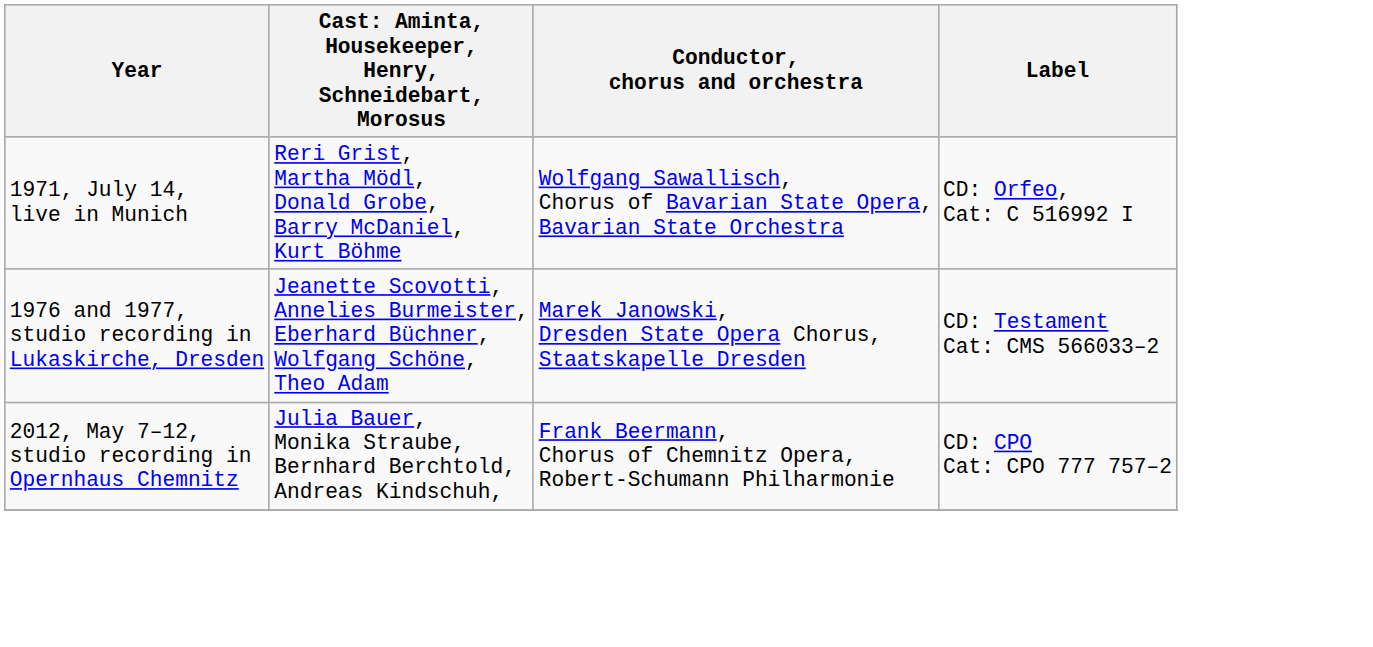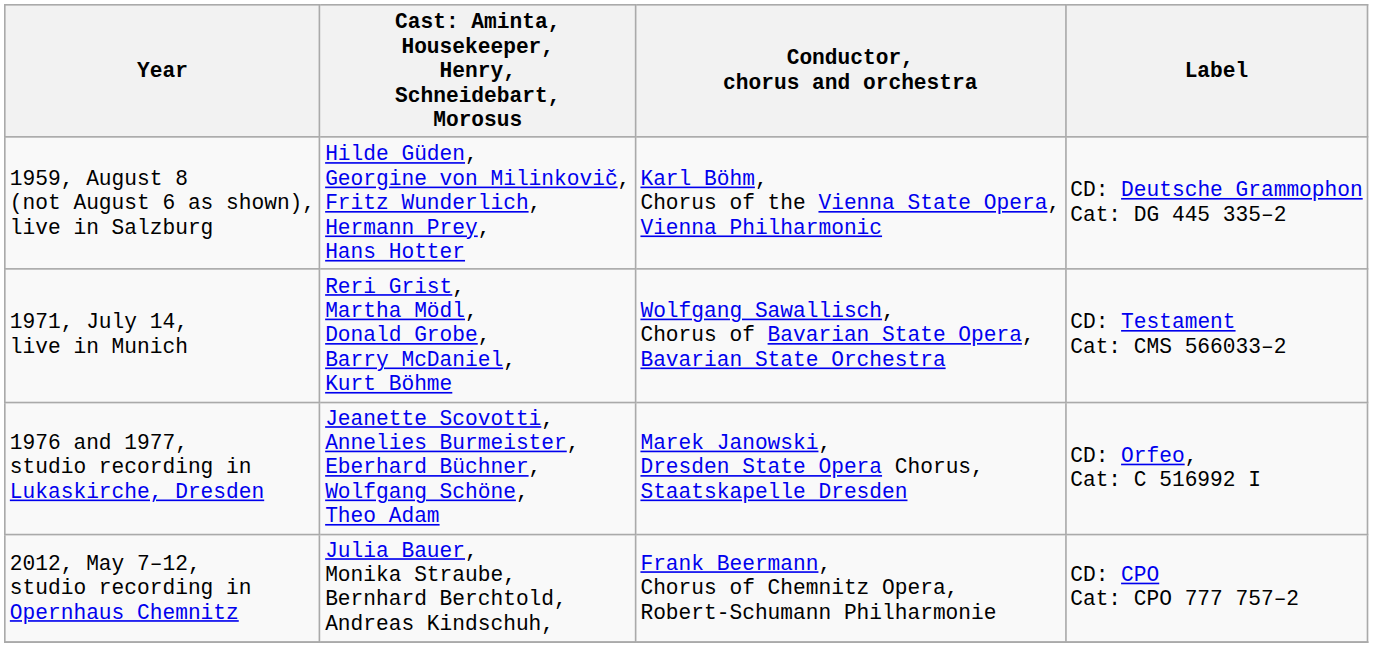 <table class="wikitable">
 <tr>
 <th>Year</th>
 <th>Cast: Aminta,<br>Housekeeper,<br>Henry,<br>Schneidebart,<br>Morosus</th>
 <th>Conductor,<br>chorus and orchestra</th>
 <th>Label</th>
 </tr>
 <tr>
+<td>1959, August 8<br>(not August 6 as shown),<br>live in Salzburg</td>
+<td><a href='#'>Hilde Güden</a>,<br><a href='#'>Georgine von Milinkovič</a>,<br><a href='#'>Fritz Wunderlich</a>,<br><a href='#'>Hermann Prey</a>,<br><a href='#'>Hans Hotter</a></td>
+<td><a href='#'>Karl Böhm</a>,<br>Chorus of the <a href='#'>Vienna State Opera</a>,<br><a href='#'>Vienna Philharmonic</a></td>
+<td>CD: <a href='#'>Deutsche Grammophon</a><br>Cat: DG 445 335–2</td>
+</tr>
+<tr>
 <td>1971, July 14,<br>live in Munich</td>
 <td><a href='#'>Reri Grist</a>,<br><a href='#'>Martha Mödl</a>,<br><a href='#'>Donald Grobe</a>,<br><a href='#'>Barry McDaniel</a>,<br><a href='#'>Kurt Böhme</a></td>
 <td><a href='#'>Wolfgang Sawallisch</a>,<br>Chorus of <a href='#'>Bavarian State Opera</a>,<br><a href='#'>Bavarian State Orchestra</a></td>
-<td>CD: <a href='#'>Orfeo</a>,<br>Cat: C 516992 I</td>
+<td>CD: <a href='#'>Testament</a><br>Cat: CMS 566033–2</td>
 </tr>
 <tr>
 <td>1976 and 1977,<br>studio recording in<br><a href='#'>Lukaskirche, Dresden</a></td>
 <td><a href='#'>Jeanette Scovotti</a>,<br><a href='#'>Annelies Burmeister</a>,<br><a href='#'>Eberhard Büchner</a>,<br><a href='#'>Wolfgang Schöne</a>,<br><a href='#'>Theo Adam</a></td>
 <td><a href='#'>Marek Janowski</a>,<br><a href='#'>Dresden State Opera</a> Chorus,<br><a href='#'>Staatskapelle Dresden</a></td>
-<td>CD: <a href='#'>Testament</a><br>Cat: CMS 566033–2</td>
+<td>CD: <a href='#'>Orfeo</a>,<br>Cat: C 516992 I</td>
 </tr>
 <tr>
 <td>2012, May 7–12,<br>studio recording in<br><a href='#'>Opernhaus Chemnitz</a></td>
 <td><a href='#'>Julia Bauer</a>,<br>Monika Straube,<br>Bernhard Berchtold,<br>Andreas Kindschuh,<br></td>
 <td><a href='#'>Frank Beermann</a>,<br>Chorus of Chemnitz Opera,<br>Robert-Schumann Philharmonie</td>
 <td>CD: <a href='#'>CPO</a><br>Cat: CPO 777 757–2</td>
 </tr>
 <tr>
 </tr>
 </table>
